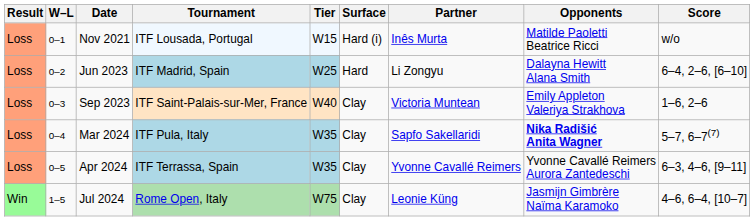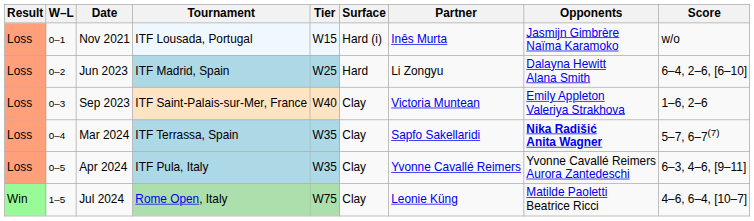 <table class="wikitable sortable">
 <tr>
 <th>Result</th>
 <th class="unsortable">W–L</th>
 <th>Date</th>
 <th>Tournament</th>
 <th>Tier</th>
 <th>Surface</th>
 <th>Partner</th>
 <th>Opponents</th>
 <th class="unsortable">Score</th>
 </tr>
 <tr>
 <td bgcolor="FFA07A">Loss</td>
 <td><small>0–1</small></td>
 <td>Nov 2021</td>
 <td style="background:#f0f8ff;">ITF Lousada, Portugal</td>
 <td style="background:#f0f8ff;">W15</td>
 <td>Hard (i)</td>
 <td> <a href='#'>Inês Murta</a></td>
-<td> <a href='#'>Matilde Paoletti</a> <br>  Beatrice Ricci</td>
+<td> <a href='#'>Jasmijn Gimbrère</a> <br>  <a href='#'>Naïma Karamoko</a></td>
 <td>w/o</td>
 </tr>
 <tr>
 <td bgcolor="FFA07A">Loss</td>
 <td><small>0–2</small></td>
 <td>Jun 2023</td>
 <td style="background:lightblue;">ITF Madrid, Spain</td>
 <td style="background:lightblue;">W25</td>
 <td>Hard</td>
 <td> Li Zongyu</td>
 <td> <a href='#'>Dalayna Hewitt</a> <br>  <a href='#'>Alana Smith</a></td>
 <td>6–4, 2–6, [6–10]</td>
 </tr>
 <tr>
 <td bgcolor="FFA07A">Loss</td>
 <td><small>0–3</small></td>
 <td>Sep 2023</td>
 <td style="background:#ffe4c4;">ITF Saint-Palais-sur-Mer, France</td>
 <td style="background:#ffe4c4;">W40</td>
 <td>Clay</td>
 <td> <a href='#'>Victoria Muntean</a></td>
 <td> <a href='#'>Emily Appleton</a> <br>  <a href='#'>Valeriya Strakhova</a></td>
 <td>1–6, 2–6</td>
 </tr>
 <tr>
 <td style="background:#ffa07a;">Loss</td>
 <td><small>0–4</small></td>
 <td>Mar 2024</td>
-<td style="background:lightblue;">ITF Pula, Italy</td>
+<td style="background:lightblue;">ITF Terrassa, Spain</td>
 <td style="background:lightblue;">W35</td>
 <td>Clay</td>
 <td> <a href='#'>Sapfo Sakellaridi</a></td>
 <td><strong> <a href='#'>Nika Radišić</a> <br>  <a href='#'>Anita Wagner</a></strong></td>
 <td>5–7, 6–7<sup>(7)</sup></td>
 </tr>
 <tr>
 <td bgcolor=#ffa07a>Loss</td>
 <td><small>0–5</small></td>
 <td>Apr 2024</td>
-<td style="background:lightblue;">ITF Terrassa, Spain</td>
+<td style="background:lightblue;">ITF Pula, Italy</td>
 <td style="background:lightblue;">W35</td>
 <td>Clay</td>
 <td> <a href='#'>Yvonne Cavallé Reimers</a></td>
 <td> Yvonne Cavallé Reimers <br>  <a href='#'>Aurora Zantedeschi</a></td>
 <td>6–3, 4–6, [9–11]</td>
 </tr>
 <tr>
 <td style="background:#98fb98;">Win</td>
 <td><small>1–5</small></td>
 <td>Jul 2024</td>
 <td style="background:#addfad;"><a href='#'>Rome Open</a>, Italy</td>
 <td style="background:#addfad;">W75</td>
 <td>Clay</td>
 <td> <a href='#'>Leonie Küng</a></td>
-<td> <a href='#'>Jasmijn Gimbrère</a> <br>  <a href='#'>Naïma Karamoko</a></td>
+<td> <a href='#'>Matilde Paoletti</a> <br>  Beatrice Ricci</td>
 <td>4–6, 6–4, [10–7]</td>
 </tr>
 </table>
